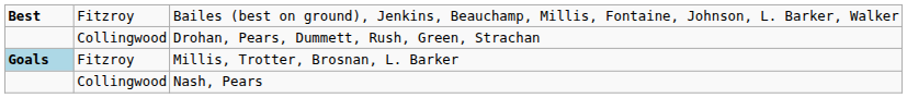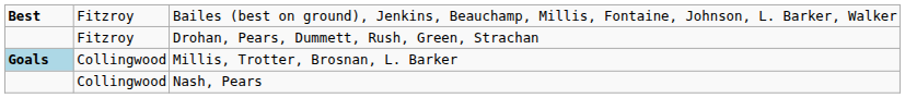 <table class=wikitable>
 <tr>
 <td width="60pt"><strong>Best</strong></td>
 <td width="80pt">Fitzroy</td>
 <td>Bailes (best on ground), Jenkins, Beauchamp, Millis, Fontaine, Johnson, L. Barker, Walker</td>
 </tr>
 <tr>
 <td></td>
-<td>Collingwood</td>
+<td>Fitzroy</td>
 <td>Drohan, Pears, Dummett, Rush, Green, Strachan</td>
 </tr>
 <tr>
 <td style="background: lightblue;"><strong>Goals</strong></td>
-<td>Fitzroy</td>
+<td>Collingwood</td>
 <td>Millis, Trotter, Brosnan, L. Barker</td>
 </tr>
 <tr>
 <td></td>
 <td>Collingwood</td>
 <td>Nash, Pears</td>
 </tr>
 </table>
